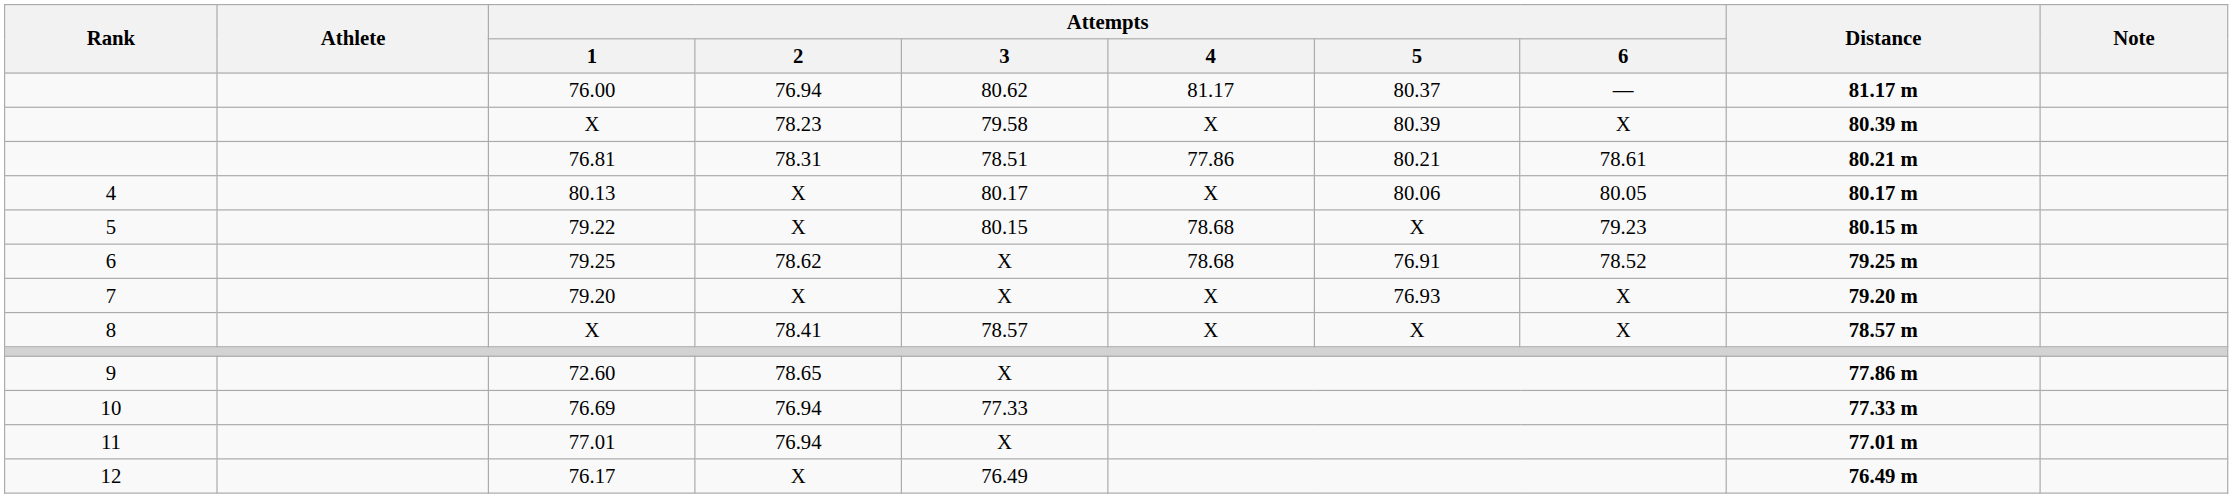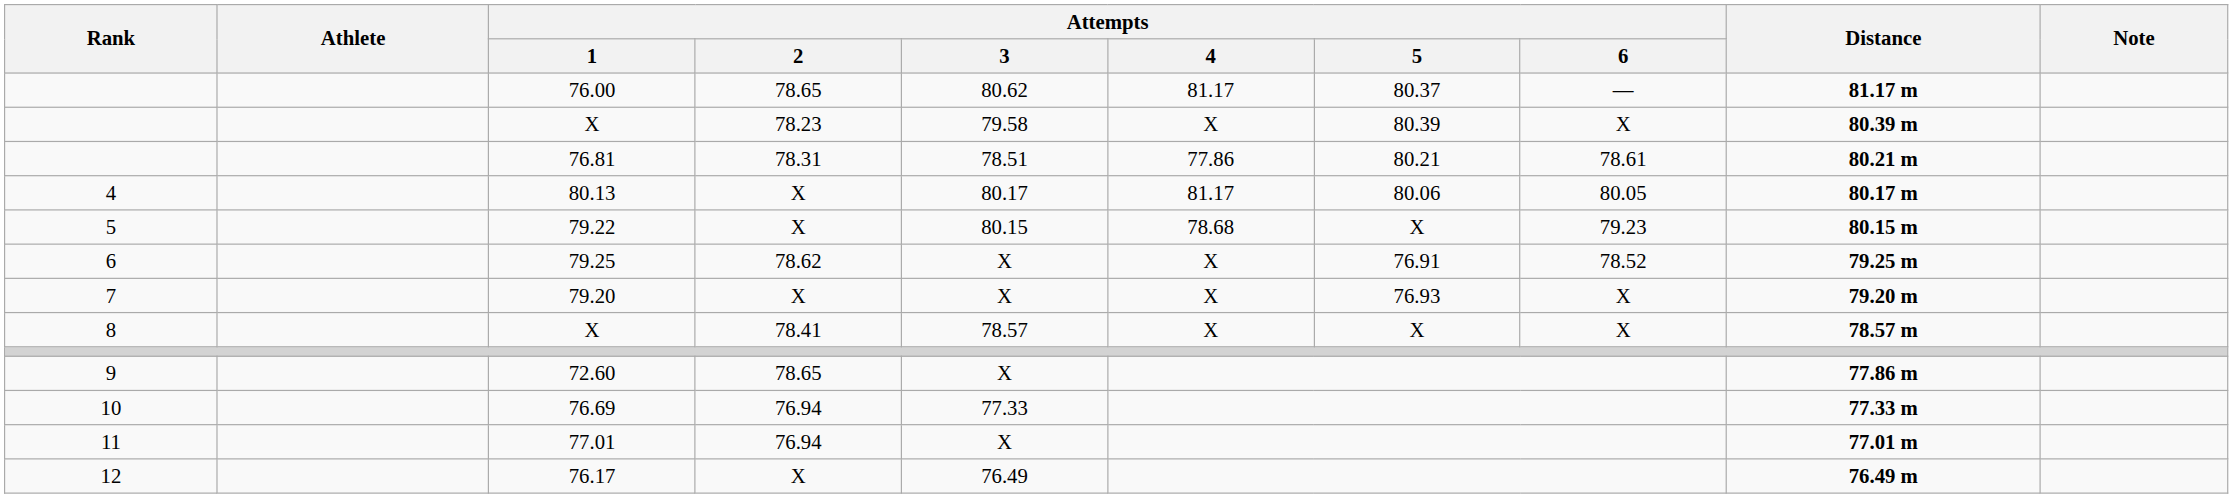 <table class="wikitable" style=" text-align:center; font-size:110%;" width="95%">
 <tr>
 <th rowspan="2">Rank</th>
 <th rowspan="2">Athlete</th>
 <th colspan="6">Attempts</th>
 <th rowspan="2">Distance</th>
 <th rowspan="2">Note</th>
 </tr>
 <tr>
 <th>1</th>
 <th>2</th>
 <th>3</th>
 <th>4</th>
 <th>5</th>
 <th>6</th>
 </tr>
 <tr>
 <td></td>
 <td align=left></td>
 <td>76.00</td>
-<td>76.94</td>
+<td>78.65</td>
 <td>80.62</td>
 <td>81.17</td>
 <td>80.37</td>
 <td>—</td>
 <td><strong>81.17 m</strong></td>
 <td></td>
 </tr>
 <tr>
 <td></td>
 <td align=left></td>
 <td>X</td>
 <td>78.23</td>
 <td>79.58</td>
 <td>X</td>
 <td>80.39</td>
 <td>X</td>
 <td><strong>80.39 m </strong></td>
 <td></td>
 </tr>
 <tr>
 <td></td>
 <td align=left></td>
 <td>76.81</td>
 <td>78.31</td>
 <td>78.51</td>
 <td>77.86</td>
 <td>80.21</td>
 <td>78.61</td>
 <td><strong>80.21 m </strong></td>
 <td></td>
 </tr>
 <tr>
 <td>4</td>
 <td align=left></td>
 <td>80.13</td>
 <td>X</td>
 <td>80.17</td>
-<td>X</td>
+<td>81.17</td>
 <td>80.06</td>
 <td>80.05</td>
 <td><strong>80.17 m</strong></td>
 <td></td>
 </tr>
 <tr>
 <td>5</td>
 <td align=left></td>
 <td>79.22</td>
 <td>X</td>
 <td>80.15</td>
 <td>78.68</td>
 <td>X</td>
 <td>79.23</td>
 <td><strong>80.15 m</strong></td>
 <td></td>
 </tr>
 <tr>
 <td>6</td>
 <td align=left></td>
 <td>79.25</td>
 <td>78.62</td>
 <td>X</td>
-<td>78.68</td>
+<td>X</td>
 <td>76.91</td>
 <td>78.52</td>
 <td><strong>79.25 m</strong></td>
 <td></td>
 </tr>
 <tr>
 <td>7</td>
 <td align=left></td>
 <td>79.20</td>
 <td>X</td>
 <td>X</td>
 <td>X</td>
 <td>76.93</td>
 <td>X</td>
 <td><strong>79.20 m</strong></td>
 <td></td>
 </tr>
 <tr>
 <td>8</td>
 <td align=left></td>
 <td>X</td>
 <td>78.41</td>
 <td>78.57</td>
 <td>X</td>
 <td>X</td>
 <td>X</td>
 <td><strong>78.57 m </strong></td>
 <td></td>
 </tr>
 <tr>
 <td colspan=10 bgcolor=lightgray></td>
 </tr>
 <tr>
 <td>9</td>
 <td align=left></td>
 <td>72.60</td>
 <td>78.65</td>
 <td>X</td>
 <td colspan=3></td>
 <td><strong>77.86 m</strong></td>
 <td></td>
 </tr>
 <tr>
 <td>10</td>
 <td align=left></td>
 <td>76.69</td>
 <td>76.94</td>
 <td>77.33</td>
 <td colspan=3></td>
 <td><strong>77.33 m</strong></td>
 <td></td>
 </tr>
 <tr>
 <td>11</td>
 <td align=left></td>
 <td>77.01</td>
 <td>76.94</td>
 <td>X</td>
 <td colspan=3></td>
 <td><strong>77.01 m</strong></td>
 <td></td>
 </tr>
 <tr>
 <td>12</td>
 <td align=left></td>
 <td>76.17</td>
 <td>X</td>
 <td>76.49</td>
 <td colspan=3></td>
 <td><strong>76.49 m</strong></td>
 <td></td>
 </tr>
 </table>
